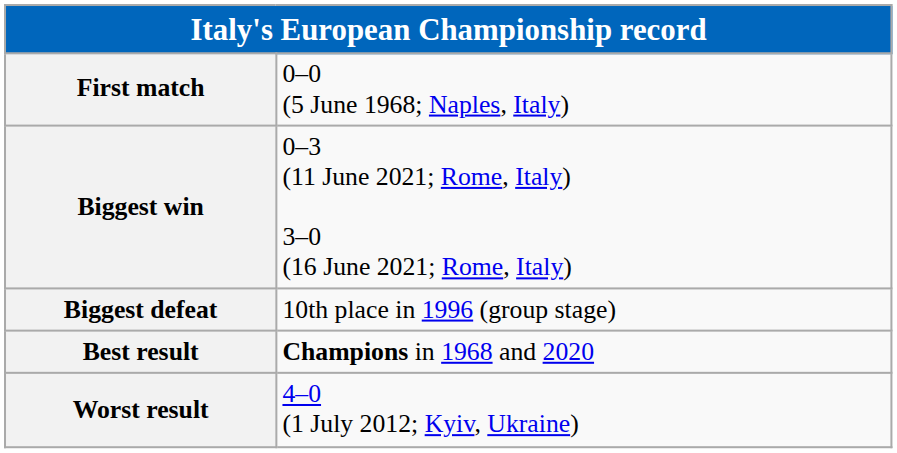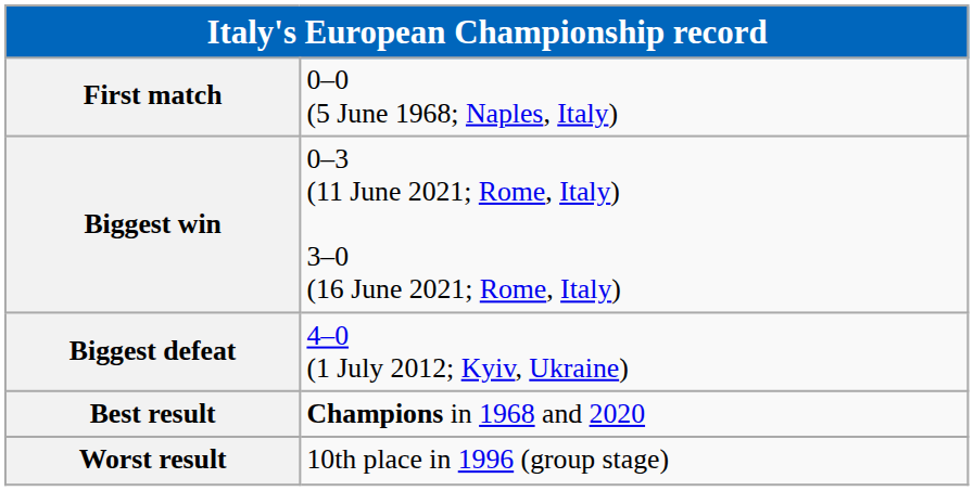 <table class="wikitable collapsible collapsed" style="width:35%;font-size:80%">
 <tr style="color:white">
 <th style="background:#0066bc;width:20%" colspan="6"><big>Italy's European Championship record</big></th>
 </tr>
 <tr>
 <th width=10%>First match</th>
 <td width=23%><div> 0–0 <br> (5 June 1968; <a href='#'>Naples</a>, <a href='#'>Italy</a>)</div></td>
 </tr>
 <tr>
 <th width=10%>Biggest win</th>
 <td width=23%><div> 0–3 <br>(11 June 2021; <a href='#'>Rome</a>, <a href='#'>Italy</a>)</div><br><div> 3–0 <br>(16 June 2021; <a href='#'>Rome</a>, <a href='#'>Italy</a>)</div></td>
 </tr>
 <tr>
 <th width=10%>Biggest defeat</th>
-<td width=23%><div>10th place in <a href='#'>1996</a> (group stage)</div></td>
+<td width=23%><div> <a href='#'>4–0</a> <br>(1 July 2012; <a href='#'>Kyiv</a>, <a href='#'>Ukraine</a>)</div></td>
 </tr>
 <tr>
 <th width=10%>Best result</th>
 <td width=23%><div><strong>Champions</strong> in <a href='#'>1968</a> and <a href='#'>2020</a></div></td>
 </tr>
 <tr>
 <th width=10%>Worst result</th>
-<td width=23%><div> <a href='#'>4–0</a> <br>(1 July 2012; <a href='#'>Kyiv</a>, <a href='#'>Ukraine</a>)</div></td>
+<td width=23%><div>10th place in <a href='#'>1996</a> (group stage)</div></td>
 </tr>
 </table>
